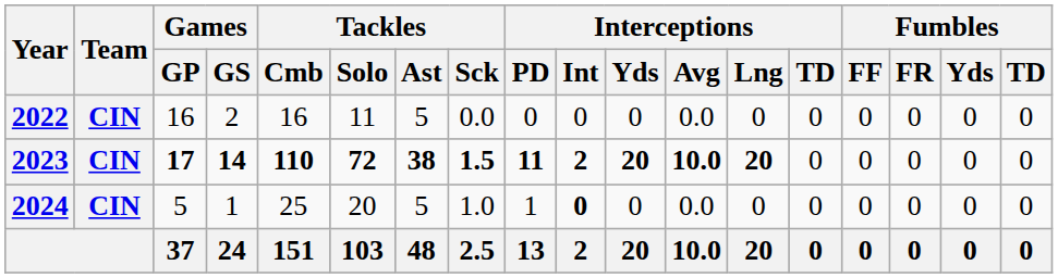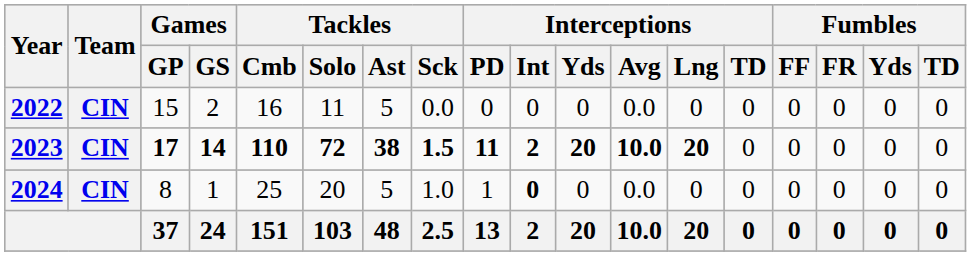 <table class="wikitable" style="text-align:center;">
 <tr>
 <th rowspan="2">Year</th>
 <th rowspan="2">Team</th>
 <th colspan="2">Games</th>
 <th colspan="4">Tackles</th>
 <th colspan="6">Interceptions</th>
 <th colspan="4">Fumbles</th>
 </tr>
 <tr>
 <th>GP</th>
 <th>GS</th>
 <th>Cmb</th>
 <th>Solo</th>
 <th>Ast</th>
 <th>Sck</th>
 <th>PD</th>
 <th>Int</th>
 <th>Yds</th>
 <th>Avg</th>
 <th>Lng</th>
 <th>TD</th>
 <th>FF</th>
 <th>FR</th>
 <th>Yds</th>
 <th>TD</th>
 </tr>
 <tr>
 <th><a href='#'>2022</a></th>
 <th><a href='#'>CIN</a></th>
-<td>16</td>
+<td>15</td>
 <td>2</td>
 <td>16</td>
 <td>11</td>
 <td>5</td>
 <td>0.0</td>
 <td>0</td>
 <td>0</td>
 <td>0</td>
 <td>0.0</td>
 <td>0</td>
 <td>0</td>
 <td>0</td>
 <td>0</td>
 <td>0</td>
 <td>0</td>
 </tr>
 <tr>
 <th><a href='#'>2023</a></th>
 <th><a href='#'>CIN</a></th>
 <td><strong>17</strong></td>
 <td><strong>14</strong></td>
 <td><strong>110</strong></td>
 <td><strong>72</strong></td>
 <td><strong>38</strong></td>
 <td><strong>1.5</strong></td>
 <td><strong>11</strong></td>
 <td><strong>2</strong></td>
 <td><strong>20</strong></td>
 <td><strong>10.0</strong></td>
 <td><strong>20</strong></td>
 <td>0</td>
 <td>0</td>
 <td>0</td>
 <td>0</td>
 <td>0</td>
 </tr>
 <tr>
 <th><a href='#'>2024</a></th>
 <th><a href='#'>CIN</a></th>
-<td>5</td>
+<td>8</td>
 <td>1</td>
 <td>25</td>
 <td>20</td>
 <td>5</td>
 <td>1.0</td>
 <td>1</td>
 <td><strong>0</strong></td>
 <td>0</td>
 <td>0.0</td>
 <td>0</td>
 <td>0</td>
 <td>0</td>
 <td>0</td>
 <td>0</td>
 <td>0</td>
 </tr>
 <tr>
 <th colspan="2"></th>
 <th>37</th>
 <th>24</th>
 <th>151</th>
 <th>103</th>
 <th>48</th>
 <th>2.5</th>
 <th>13</th>
 <th>2</th>
 <th>20</th>
 <th>10.0</th>
 <th>20</th>
 <th>0</th>
 <th>0</th>
 <th>0</th>
 <th>0</th>
 <th>0</th>
 </tr>
 </table>
